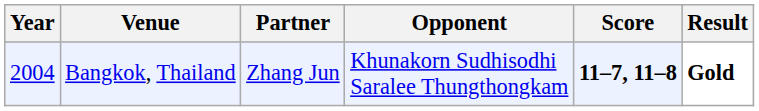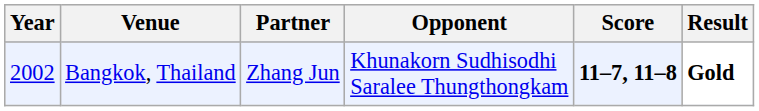 <table class="sortable wikitable" style="font-size: 90%;">
 <tr>
 <th>Year</th>
 <th>Venue</th>
 <th>Partner</th>
 <th>Opponent</th>
 <th>Score</th>
 <th>Result</th>
 </tr>
 <tr style="background:#ECF2FF">
-<td align="center"><a href='#'>2004</a></td>
+<td align="center"><a href='#'>2002</a></td>
 <td align="left"><a href='#'>Bangkok</a>, <a href='#'>Thailand</a></td>
 <td align="left"> <a href='#'>Zhang Jun</a></td>
 <td align="left"> <a href='#'>Khunakorn Sudhisodhi</a> <br>  <a href='#'>Saralee Thungthongkam</a></td>
 <td align="left"><strong>11–7, 11–8</strong></td>
 <td style="text-align:left; background:white"> <strong>Gold</strong></td>
 </tr>
 </table>
